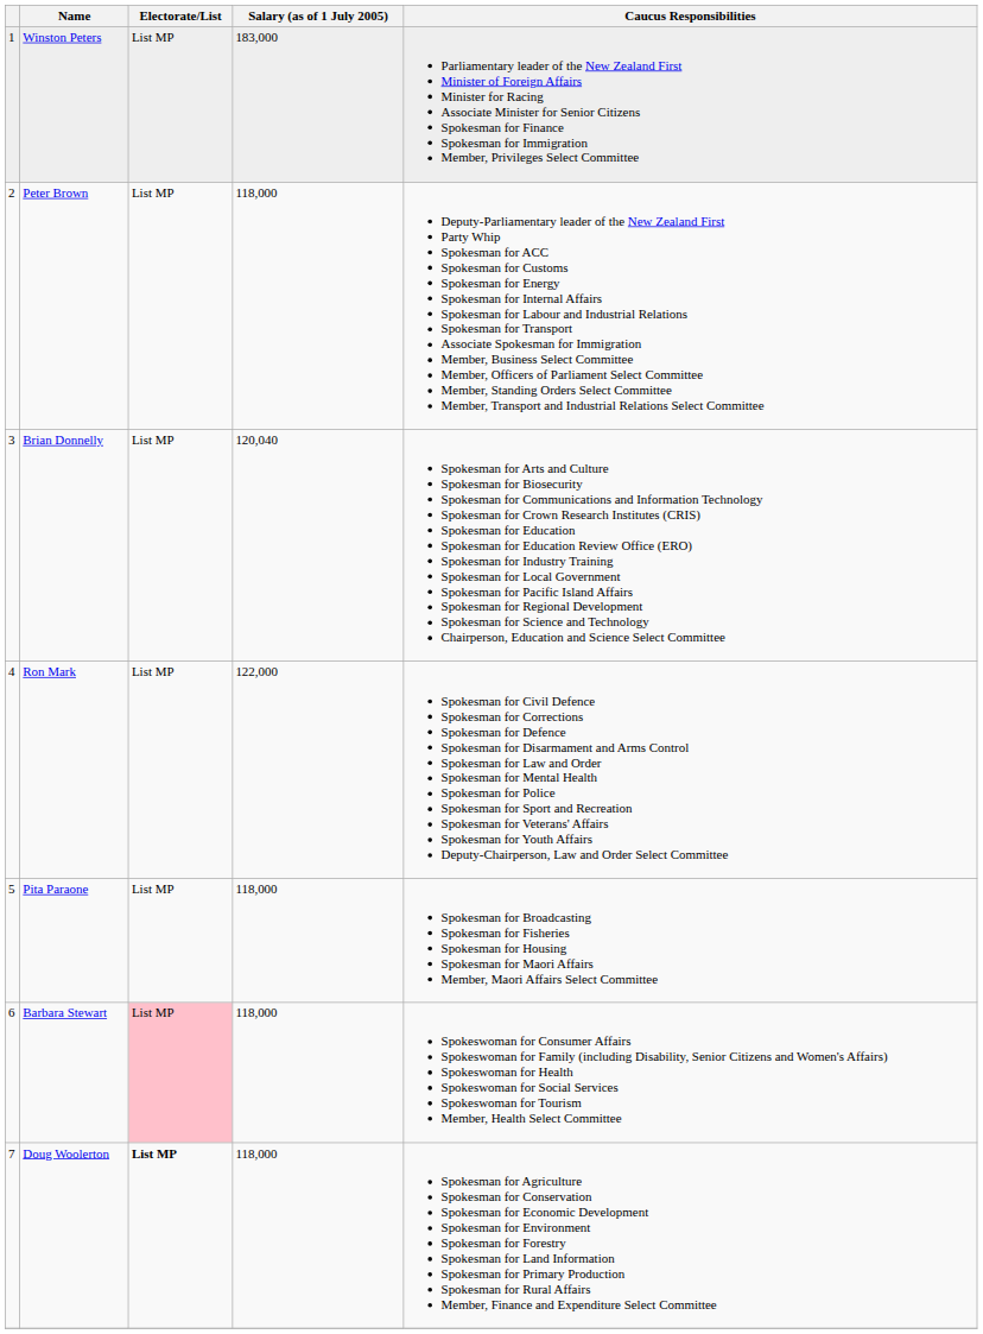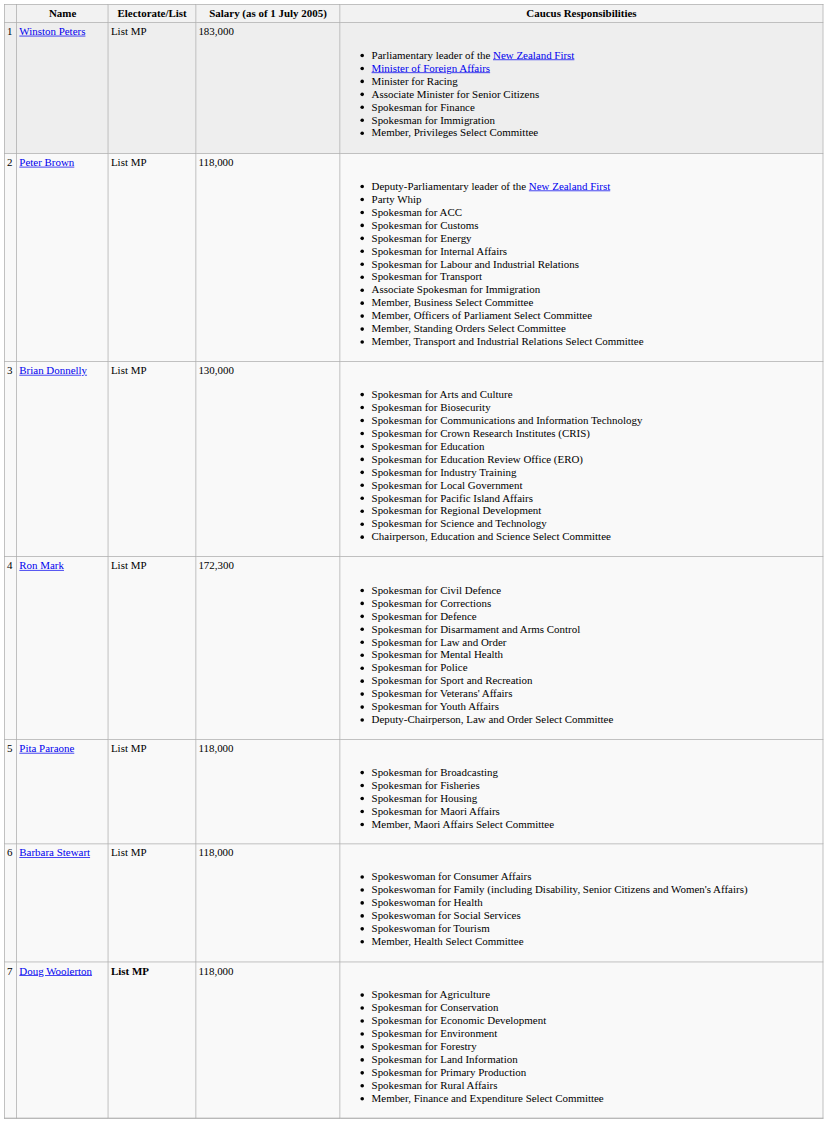 <table class="wikitable" style="font-size: 95%;" width=90%">
 <tr style="vertical-align: top;">
 <th bgcolor=></th>
 <th>Name</th>
 <th>Electorate/List</th>
 <th>Salary (as of 1 July 2005)</th>
 <th>Caucus Responsibilities</th>
 </tr>
 <tr style="vertical-align: top; background:#EEEEEE;">
 <td>1</td>
 <td><a href='#'>Winston Peters</a></td>
 <td>List MP</td>
 <td>183,000</td>
 <td><br><ul><li>Parliamentary leader of the <a href='#'>New Zealand First</a></li><li><a href='#'>Minister of Foreign Affairs</a></li><li>Minister for Racing</li><li>Associate Minister for Senior Citizens</li><li>Spokesman for Finance</li><li>Spokesman for Immigration</li><li>Member, Privileges Select Committee</li></ul></td>
 </tr>
 <tr style="vertical-align: top;">
 <td>2</td>
 <td><a href='#'>Peter Brown</a></td>
 <td>List MP</td>
 <td>118,000</td>
 <td><br><ul><li>Deputy-Parliamentary leader of the <a href='#'>New Zealand First</a></li><li>Party Whip</li><li>Spokesman for ACC</li><li>Spokesman for Customs</li><li>Spokesman for Energy</li><li>Spokesman for Internal Affairs</li><li>Spokesman for Labour and Industrial Relations</li><li>Spokesman for Transport</li><li>Associate Spokesman for Immigration</li><li>Member, Business Select Committee</li><li>Member, Officers of Parliament Select Committee</li><li>Member, Standing Orders Select Committee</li><li>Member, Transport and Industrial Relations Select Committee</li></ul></td>
 </tr>
 <tr style="vertical-align: top;">
 <td>3</td>
 <td><a href='#'>Brian Donnelly</a></td>
 <td>List MP</td>
-<td>120,040</td>
+<td>130,000</td>
 <td><br><ul><li>Spokesman for Arts and Culture</li><li>Spokesman for Biosecurity</li><li>Spokesman for Communications and Information Technology</li><li>Spokesman for Crown Research Institutes (CRIS)</li><li>Spokesman for Education</li><li>Spokesman for Education Review Office (ERO)</li><li>Spokesman for Industry Training</li><li>Spokesman for Local Government</li><li>Spokesman for Pacific Island Affairs</li><li>Spokesman for Regional Development</li><li>Spokesman for Science and Technology</li><li>Chairperson, Education and Science Select Committee</li></ul></td>
 </tr>
 <tr style="vertical-align: top;">
 <td>4</td>
 <td><a href='#'>Ron Mark</a></td>
 <td>List MP</td>
-<td>122,000</td>
+<td>172,300</td>
 <td><br><ul><li>Spokesman for Civil Defence</li><li>Spokesman for Corrections</li><li>Spokesman for Defence</li><li>Spokesman for Disarmament and Arms Control</li><li>Spokesman for Law and Order</li><li>Spokesman for Mental Health</li><li>Spokesman for Police</li><li>Spokesman for Sport and Recreation</li><li>Spokesman for Veterans' Affairs</li><li>Spokesman for Youth Affairs</li><li>Deputy-Chairperson, Law and Order Select Committee</li></ul></td>
 </tr>
 <tr style="vertical-align: top;">
 <td>5</td>
 <td><a href='#'>Pita Paraone</a></td>
 <td>List MP</td>
 <td>118,000</td>
 <td><br><ul><li>Spokesman for Broadcasting</li><li>Spokesman for Fisheries</li><li>Spokesman for Housing</li><li>Spokesman for Maori Affairs</li><li>Member, Maori Affairs Select Committee</li></ul></td>
 </tr>
 <tr style="vertical-align: top;">
 <td>6</td>
 <td><a href='#'>Barbara Stewart</a></td>
-<td style="background: pink;">List MP</td>
+<td>List MP</td>
 <td>118,000</td>
 <td><br><ul><li>Spokeswoman for Consumer Affairs</li><li>Spokeswoman for Family (including Disability, Senior Citizens and Women's Affairs)</li><li>Spokeswoman for Health</li><li>Spokeswoman for Social Services</li><li>Spokeswoman for Tourism</li><li>Member, Health Select Committee</li></ul></td>
 </tr>
 <tr style="vertical-align: top;">
 <td>7</td>
 <td><a href='#'>Doug Woolerton</a></td>
 <td><strong>List MP</strong></td>
 <td>118,000</td>
 <td><br><ul><li>Spokesman for Agriculture</li><li>Spokesman for Conservation</li><li>Spokesman for Economic Development</li><li>Spokesman for Environment</li><li>Spokesman for Forestry</li><li>Spokesman for Land Information</li><li>Spokesman for Primary Production</li><li>Spokesman for Rural Affairs</li><li>Member, Finance and Expenditure Select Committee</li></ul></td>
 </tr>
 <tr>
 </tr>
 </table>
